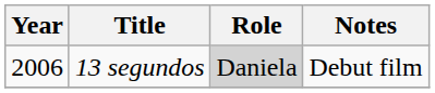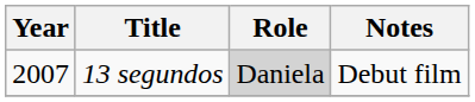 <table class="wikitable sortable">
 <tr>
 <th>Year</th>
 <th>Title</th>
 <th>Role</th>
 <th>Notes</th>
 </tr>
 <tr>
-<td>2006</td>
+<td>2007</td>
 <td><em>13 segundos</em></td>
 <td style="background: lightgrey;">Daniela</td>
 <td>Debut film</td>
 </tr>
 <tr>
 </tr>
 </table>
